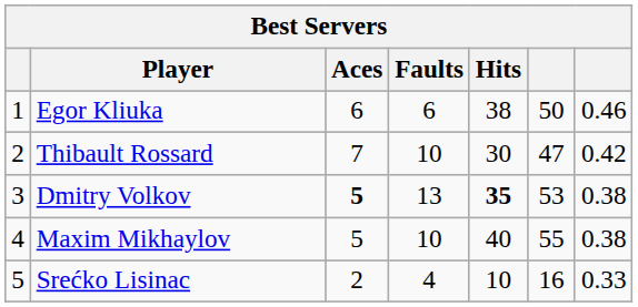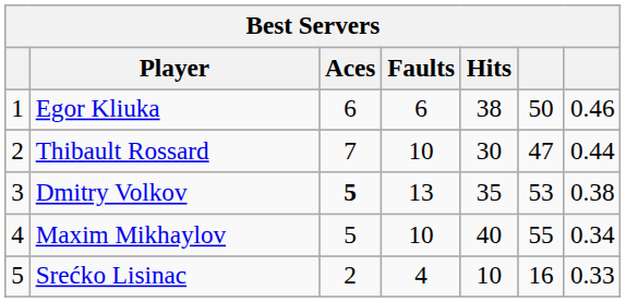 <table class="wikitable sortable" style=font-size:90%>
 <tr>
 <th colspan=7>Best Servers</th>
 </tr>
 <tr>
 <th></th>
 <th width=158>Player</th>
 <th width=20>Aces</th>
 <th width=20>Faults</th>
 <th width=20>Hits</th>
 <th width=20></th>
 <th width=20></th>
 </tr>
 <tr>
 <td>1</td>
 <td> <a href='#'>Egor Kliuka</a></td>
 <td align=center>6</td>
 <td align=center>6</td>
 <td align=center>38</td>
 <td align=center>50</td>
 <td align=center>0.46</td>
 </tr>
 <tr>
 <td>2</td>
 <td> <a href='#'>Thibault Rossard</a></td>
 <td align=center>7</td>
 <td align=center>10</td>
 <td align=center>30</td>
 <td align=center>47</td>
-<td align=center>0.42</td>
+<td align=center>0.44</td>
 </tr>
 <tr>
 <td>3</td>
 <td> <a href='#'>Dmitry Volkov</a></td>
 <td align=center><strong>5</strong></td>
 <td align=center>13</td>
-<td align=center><strong>35</strong></td>
+<td align=center>35</td>
 <td align=center>53</td>
 <td align=center>0.38</td>
 </tr>
 <tr>
 <td>4</td>
 <td> <a href='#'>Maxim Mikhaylov</a></td>
 <td align=center>5</td>
 <td align=center>10</td>
 <td align=center>40</td>
 <td align=center>55</td>
-<td align=center>0.38</td>
+<td align=center>0.34</td>
 </tr>
 <tr>
 <td>5</td>
 <td> <a href='#'>Srećko Lisinac</a></td>
 <td align=center>2</td>
 <td align=center>4</td>
 <td align=center>10</td>
 <td align=center>16</td>
 <td align=center>0.33</td>
 </tr>
 </table>
